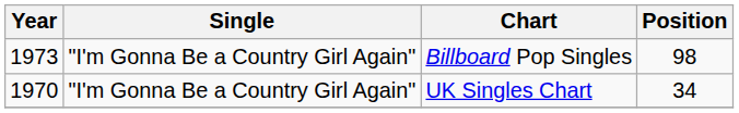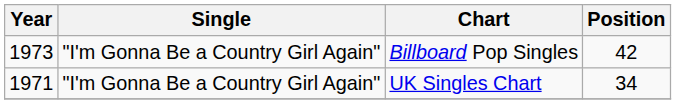 <table class="wikitable">
 <tr>
 <th>Year</th>
 <th>Single</th>
 <th>Chart</th>
 <th>Position</th>
 </tr>
 <tr>
 <td>1973</td>
 <td>"I'm Gonna Be a Country Girl Again"</td>
 <td><a href='#'><em>Billboard</em></a> Pop Singles</td>
-<td align="center">98</td>
+<td align="center">42</td>
 </tr>
 <tr>
-<td>1970</td>
+<td>1971</td>
 <td>"I'm Gonna Be a Country Girl Again"</td>
 <td><a href='#'>UK Singles Chart</a></td>
 <td align="center">34</td>
 </tr>
 <tr>
 </tr>
 </table>
